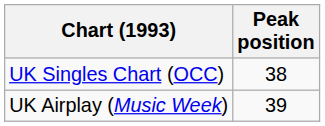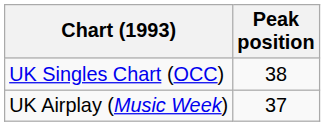 <table class="wikitable">
 <tr>
 <th align="left">Chart (1993)</th>
 <th align="left">Peak<br>position</th>
 </tr>
 <tr>
 <td><a href='#'>UK Singles Chart</a> (<a href='#'>OCC</a>)</td>
 <td align="center">38</td>
 </tr>
 <tr>
 <td>UK Airplay (<em><a href='#'>Music Week</a></em>)</td>
-<td align="center">39</td>
+<td align="center">37</td>
 </tr>
 </table>
